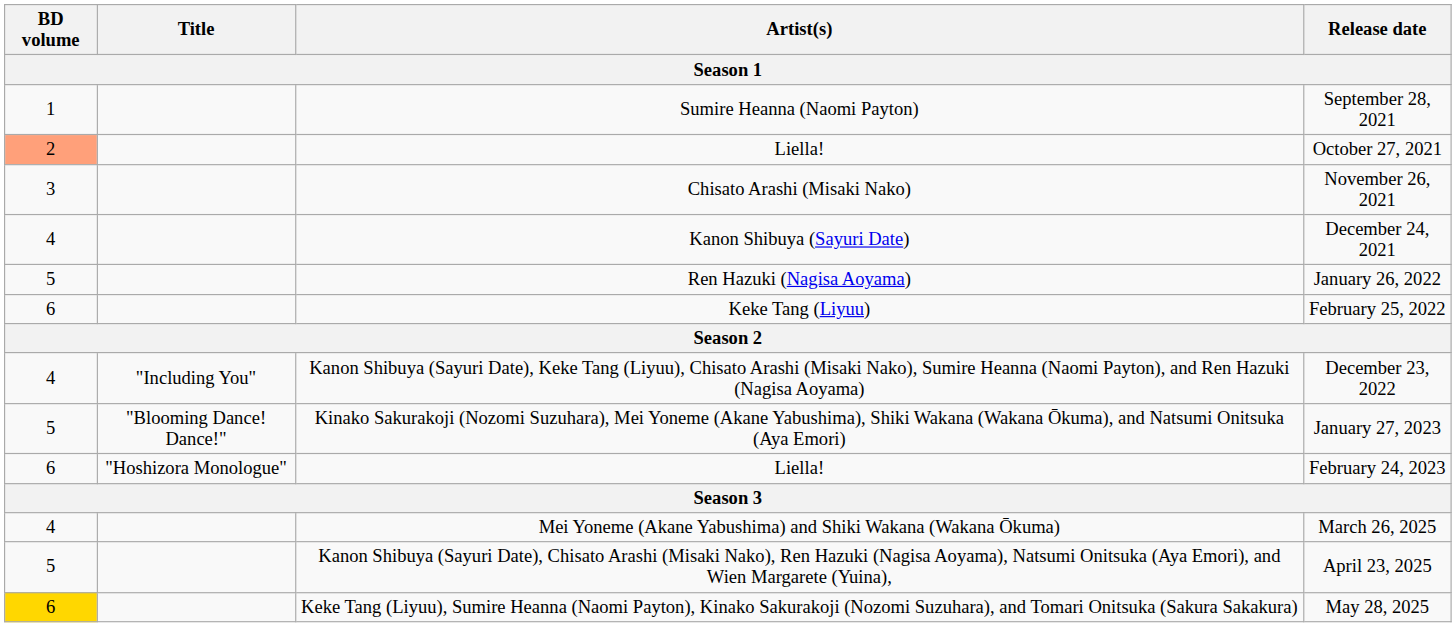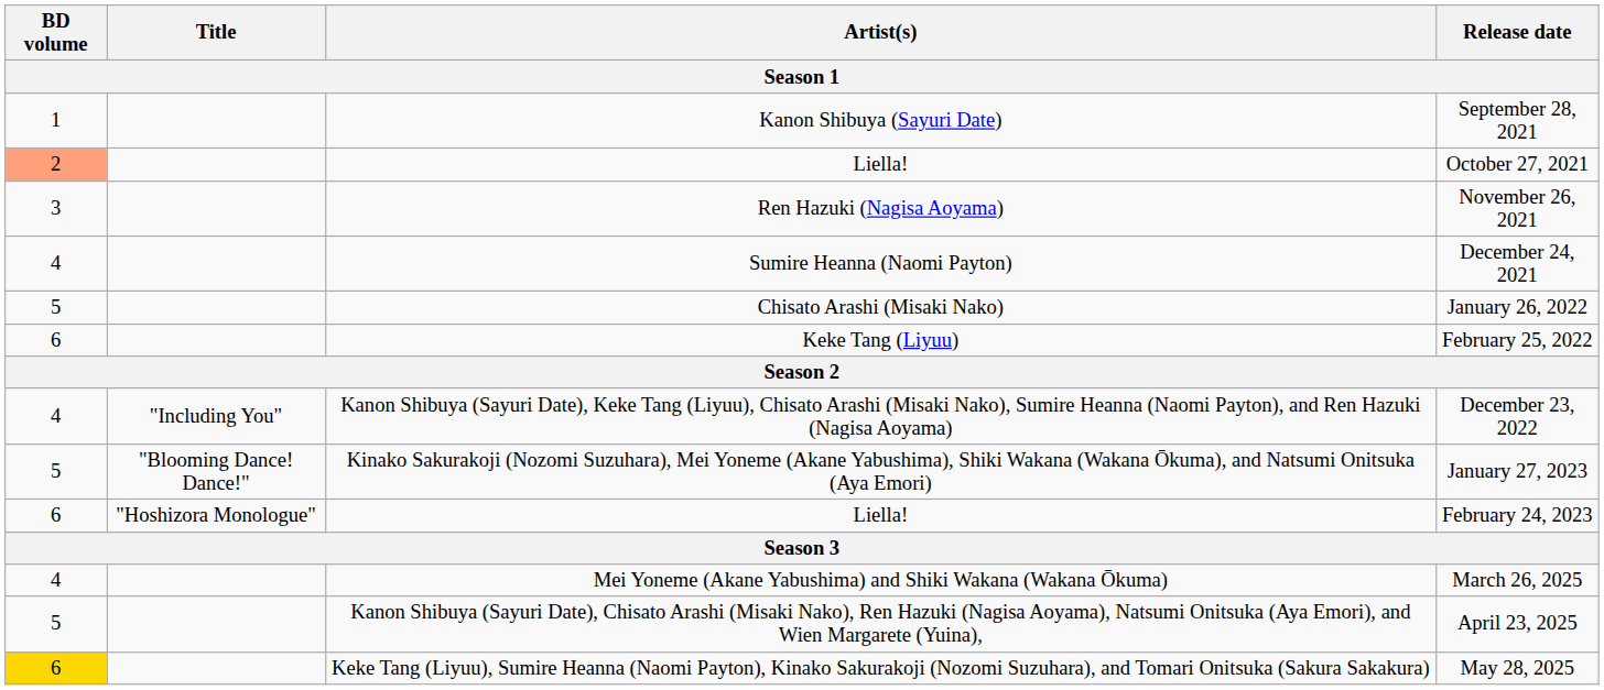 <table class="wikitable" style="text-align:center;">
 <tr>
 <th scope="col" rowspan="1">BD volume</th>
 <th scope="col" rowspan="1">Title</th>
 <th scope="col" rowspan="1">Artist(s)</th>
 <th scope="col" colspan="1">Release date</th>
 </tr>
 <tr>
 <th scope="col" colspan="4">Season 1</th>
 </tr>
 <tr>
 <td>1</td>
 <td></td>
-<td>Sumire Heanna (Naomi Payton)</td>
+<td>Kanon Shibuya (<a href='#'>Sayuri Date</a>)</td>
 <td>September 28, 2021</td>
 </tr>
 <tr>
 <td style="background: lightsalmon;">2</td>
 <td></td>
 <td>Liella!</td>
 <td>October 27, 2021</td>
 </tr>
 <tr>
 <td>3</td>
 <td></td>
-<td>Chisato Arashi (Misaki Nako)</td>
+<td>Ren Hazuki (<a href='#'>Nagisa Aoyama</a>)</td>
 <td>November 26, 2021</td>
 </tr>
 <tr>
 <td>4</td>
 <td></td>
-<td>Kanon Shibuya (<a href='#'>Sayuri Date</a>)</td>
+<td>Sumire Heanna (Naomi Payton)</td>
 <td>December 24, 2021</td>
 </tr>
 <tr>
 <td>5</td>
 <td></td>
-<td>Ren Hazuki (<a href='#'>Nagisa Aoyama</a>)</td>
+<td>Chisato Arashi (Misaki Nako)</td>
 <td>January 26, 2022</td>
 </tr>
 <tr>
 <td>6</td>
 <td></td>
 <td>Keke Tang (<a href='#'>Liyuu</a>)</td>
 <td>February 25, 2022</td>
 </tr>
 <tr>
 <th scope="col" colspan="4">Season 2</th>
 </tr>
 <tr>
 <td>4</td>
 <td>"Including You"</td>
 <td>Kanon Shibuya (Sayuri Date), Keke Tang (Liyuu), Chisato Arashi (Misaki Nako), Sumire Heanna (Naomi Payton), and Ren Hazuki (Nagisa Aoyama)</td>
 <td>December 23, 2022</td>
 </tr>
 <tr>
 <td>5</td>
 <td>"Blooming Dance! Dance!"</td>
 <td>Kinako Sakurakoji (Nozomi Suzuhara), Mei Yoneme (Akane Yabushima), Shiki Wakana (Wakana Ōkuma), and Natsumi Onitsuka (Aya Emori)</td>
 <td>January 27, 2023</td>
 </tr>
 <tr>
 <td>6</td>
 <td>"Hoshizora Monologue"</td>
 <td>Liella!</td>
 <td>February 24, 2023</td>
 </tr>
 <tr>
 <th scope="col" colspan="4">Season 3</th>
 </tr>
 <tr>
 <td>4</td>
 <td></td>
 <td>Mei Yoneme (Akane Yabushima) and Shiki Wakana (Wakana Ōkuma)</td>
 <td>March 26, 2025</td>
 </tr>
 <tr>
 <td>5</td>
 <td></td>
 <td>Kanon Shibuya (Sayuri Date), Chisato Arashi (Misaki Nako), Ren Hazuki (Nagisa Aoyama), Natsumi Onitsuka (Aya Emori), and Wien Margarete (Yuina),</td>
 <td>April 23, 2025</td>
 </tr>
 <tr>
 <td style="background: gold;">6</td>
 <td></td>
 <td>Keke Tang (Liyuu), Sumire Heanna (Naomi Payton), Kinako Sakurakoji (Nozomi Suzuhara), and Tomari Onitsuka (Sakura Sakakura)</td>
 <td>May 28, 2025</td>
 </tr>
 </table>
